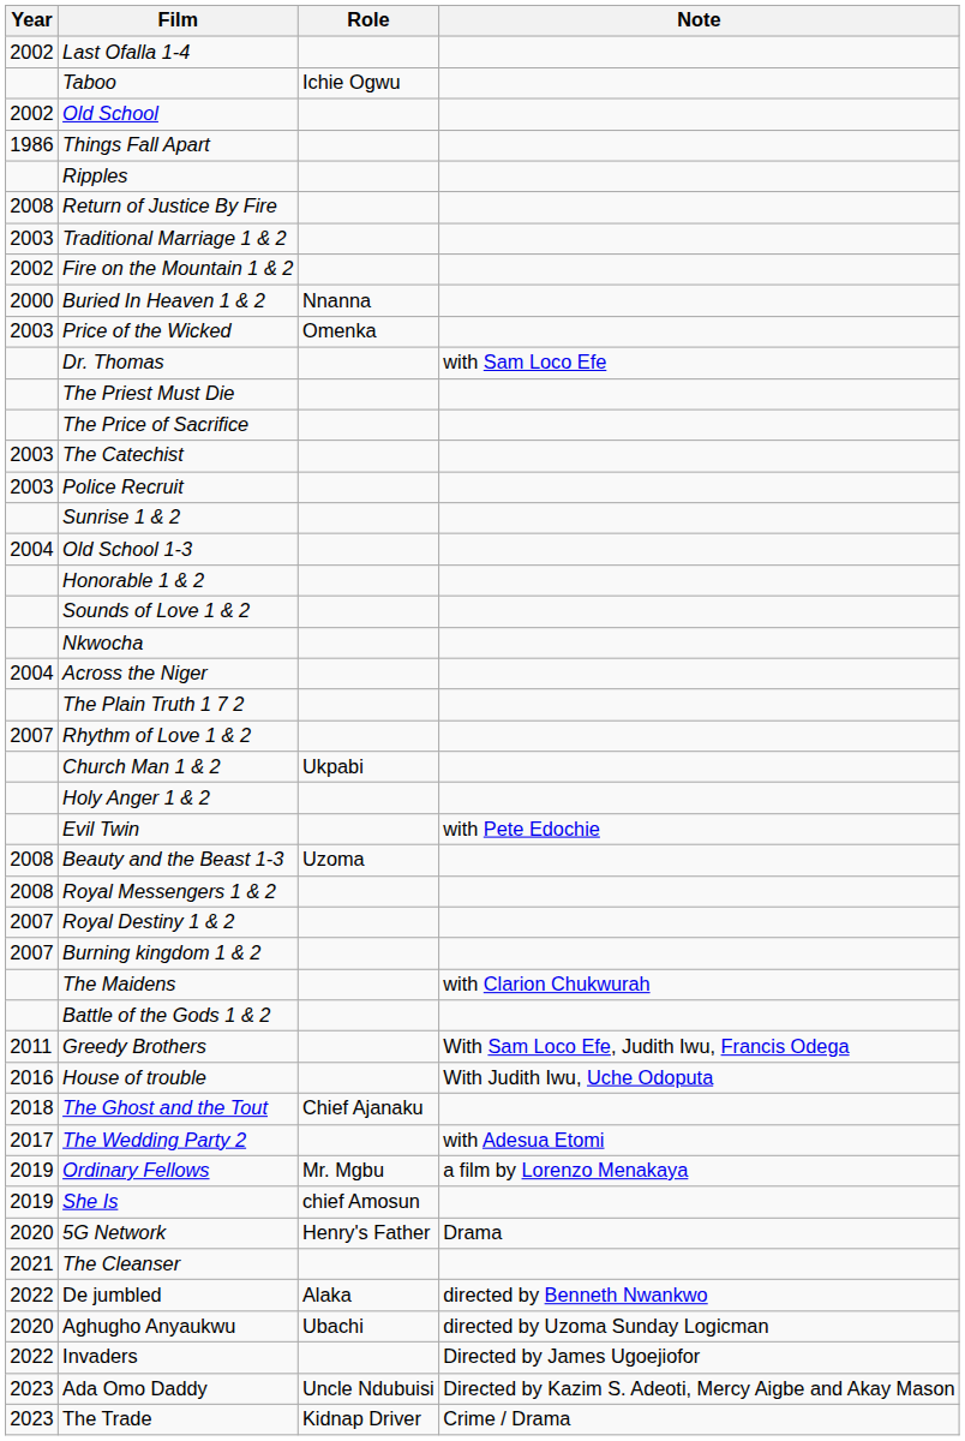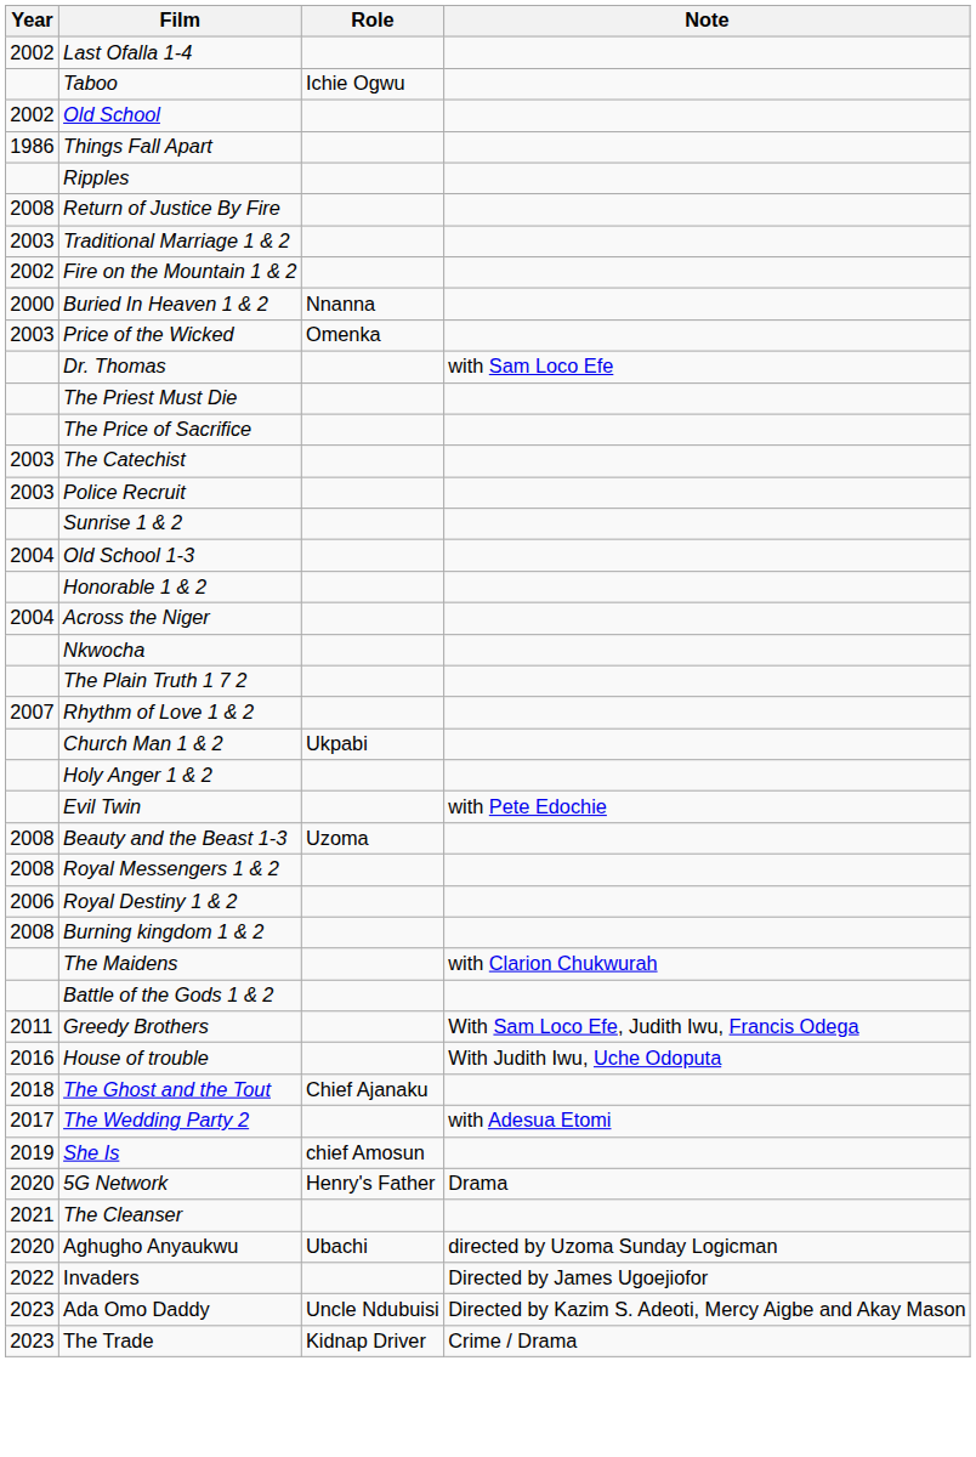 <table class="wikitable">
 <tr>
 <th>Year</th>
 <th>Film</th>
 <th>Role</th>
 <th>Note</th>
 </tr>
 <tr>
 <td>2002</td>
 <td><em>Last Ofalla 1-4</em></td>
 <td></td>
 <td></td>
 </tr>
 <tr>
 <td></td>
 <td><em>Taboo</em></td>
 <td>Ichie Ogwu</td>
 <td></td>
 </tr>
 <tr>
 <td>2002</td>
 <td><em><a href='#'>Old School</a></em></td>
 <td></td>
 <td></td>
 </tr>
 <tr>
 <td>1986</td>
 <td><em>Things Fall Apart</em></td>
 <td></td>
 <td></td>
 </tr>
 <tr>
 <td></td>
 <td><em>Ripples</em></td>
 <td></td>
 <td></td>
 </tr>
 <tr>
 <td>2008</td>
 <td><em>Return of Justice By Fire</em></td>
 <td></td>
 <td></td>
 </tr>
 <tr>
 <td>2003</td>
 <td><em>Traditional Marriage 1 & 2</em></td>
 <td></td>
 <td></td>
 </tr>
 <tr>
 <td>2002</td>
 <td><em>Fire on the Mountain 1 & 2</em></td>
 <td></td>
 <td></td>
 </tr>
 <tr>
 <td>2000</td>
 <td><em>Buried In Heaven 1 & 2</em></td>
 <td>Nnanna</td>
 <td></td>
 </tr>
 <tr>
 <td>2003</td>
 <td><em>Price of the Wicked</em></td>
 <td>Omenka</td>
 <td></td>
 </tr>
 <tr>
 <td></td>
 <td><em>Dr. Thomas</em></td>
 <td></td>
 <td>with <a href='#'>Sam Loco Efe</a></td>
 </tr>
 <tr>
 <td></td>
 <td><em>The Priest Must Die</em></td>
 <td></td>
 <td></td>
 </tr>
 <tr>
 <td></td>
 <td><em>The Price of Sacrifice</em></td>
 <td></td>
 <td></td>
 </tr>
 <tr>
 <td>2003</td>
 <td><em>The Catechist</em></td>
 <td></td>
 <td></td>
 </tr>
 <tr>
 <td>2003</td>
 <td><em>Police Recruit</em></td>
 <td></td>
 <td></td>
 </tr>
 <tr>
 <td></td>
 <td><em>Sunrise 1 & 2</em></td>
 <td></td>
 <td></td>
 </tr>
 <tr>
 <td>2004</td>
 <td><em>Old School 1-3</em></td>
 <td></td>
 <td></td>
 </tr>
 <tr>
 <td></td>
 <td><em>Honorable 1 & 2</em></td>
 <td></td>
 <td></td>
 </tr>
 <tr>
-<td></td>
-<td><em>Sounds of Love 1 & 2</em></td>
+<td>2004</td>
+<td><em>Across the Niger</em></td>
 <td></td>
 <td></td>
 </tr>
 <tr>
 <td></td>
 <td><em>Nkwocha</em></td>
-<td></td>
-<td></td>
-</tr>
-<tr>
-<td>2004</td>
-<td><em>Across the Niger</em></td>
 <td></td>
 <td></td>
 </tr>
 <tr>
 <td></td>
 <td><em>The Plain Truth 1 7 2</em></td>
 <td></td>
 <td></td>
 </tr>
 <tr>
 <td>2007</td>
 <td><em>Rhythm of Love 1 & 2</em></td>
 <td></td>
 <td></td>
 </tr>
 <tr>
 <td></td>
 <td><em>Church Man 1 & 2</em></td>
 <td>Ukpabi</td>
 <td></td>
 </tr>
 <tr>
 <td></td>
 <td><em>Holy Anger 1 & 2</em></td>
 <td></td>
 <td></td>
 </tr>
 <tr>
 <td></td>
 <td><em>Evil Twin</em></td>
 <td></td>
 <td>with <a href='#'>Pete Edochie</a></td>
 </tr>
 <tr>
 <td>2008</td>
 <td><em>Beauty and the Beast 1-3</em></td>
 <td>Uzoma</td>
 <td></td>
 </tr>
 <tr>
 <td>2008</td>
 <td><em>Royal Messengers 1 & 2</em></td>
 <td></td>
 <td></td>
 </tr>
 <tr>
-<td>2007</td>
+<td>2006</td>
 <td><em>Royal Destiny 1 & 2</em></td>
 <td></td>
 <td></td>
 </tr>
 <tr>
-<td>2007</td>
+<td>2008</td>
 <td><em>Burning kingdom 1 & 2</em></td>
 <td></td>
 <td></td>
 </tr>
 <tr>
 <td></td>
 <td><em>The Maidens</em></td>
 <td></td>
 <td>with <a href='#'>Clarion Chukwurah</a></td>
 </tr>
 <tr>
 <td></td>
 <td><em>Battle of the Gods 1 & 2</em></td>
 <td></td>
 <td></td>
 </tr>
 <tr>
 <td>2011</td>
 <td><em>Greedy Brothers</em></td>
 <td></td>
 <td>With <a href='#'>Sam Loco Efe</a>, Judith Iwu, <a href='#'>Francis Odega</a></td>
 </tr>
 <tr>
 <td>2016</td>
 <td><em>House of trouble</em></td>
 <td></td>
 <td>With Judith Iwu, <a href='#'>Uche Odoputa</a></td>
 </tr>
 <tr>
 <td>2018</td>
 <td><em><a href='#'>The Ghost and the Tout</a></em></td>
 <td>Chief Ajanaku</td>
 <td></td>
 </tr>
 <tr>
 <td>2017</td>
 <td><em><a href='#'>The Wedding Party 2</a></em></td>
 <td></td>
 <td>with <a href='#'>Adesua Etomi</a></td>
 </tr>
 <tr>
 <td>2019</td>
-<td><em><a href='#'>Ordinary Fellows</a></em></td>
-<td>Mr. Mgbu</td>
-<td>a film by <a href='#'>Lorenzo Menakaya</a></td>
-</tr>
-<tr>
-<td>2019</td>
 <td><em><a href='#'>She Is</a></em></td>
 <td>chief Amosun</td>
 </tr>
 <tr>
 <td>2020</td>
 <td><em>5G Network</em></td>
 <td>Henry's Father</td>
 <td>Drama</td>
 </tr>
 <tr>
 <td>2021</td>
 <td><em>The Cleanser</em></td>
 <td></td>
 <td></td>
-</tr>
-<tr>
-<td>2022</td>
-<td>De jumbled</td>
-<td>Alaka</td>
-<td>directed by <a href='#'>Benneth Nwankwo</a></td>
 </tr>
 <tr>
 <td>2020</td>
 <td>Aghugho Anyaukwu <em></td>
 <td>Ubachi</td>
 <td>directed by Uzoma Sunday Logicman</td>
 </tr>
 <tr>
 <td>2022</td>
 <td>Invaders</td>
 <td></td>
 <td>Directed by James Ugoejiofor</td>
 </tr>
 <tr>
 <td>2023</td>
 <td></em>Ada Omo Daddy<em></td>
 <td>Uncle Ndubuisi</td>
 <td>Directed by Kazim S. Adeoti, Mercy Aigbe and Akay Mason</td>
 </tr>
 <tr>
 <td>2023</td>
 <td></em>The Trade<em></td>
 <td>Kidnap Driver</td>
 <td>Crime / Drama</td>
 </tr>
 </table>
